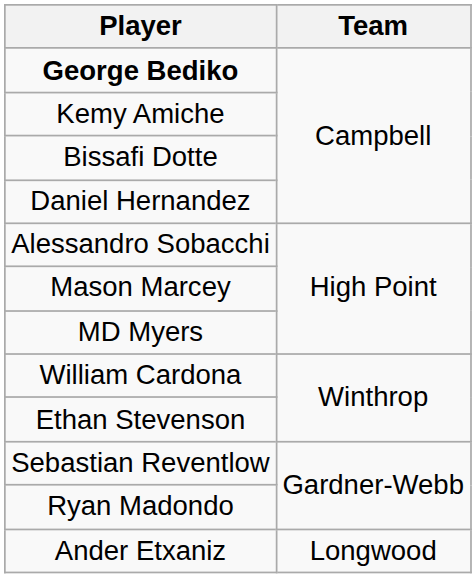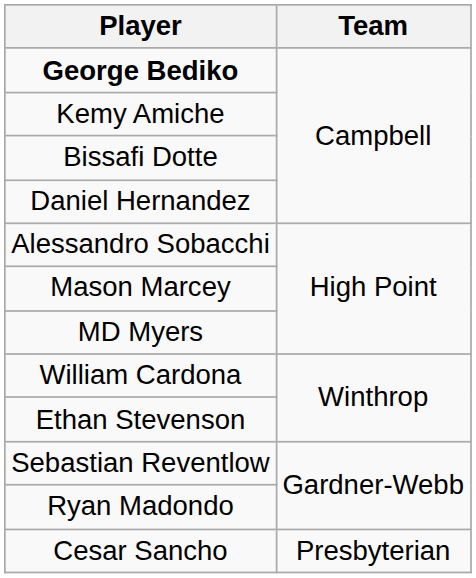 <table class="wikitable" style="text-align:center">
 <tr>
 <th>Player</th>
 <th>Team</th>
 </tr>
 <tr>
 <td><strong>George Bediko</strong></td>
 <td rowspan=4>Campbell</td>
 </tr>
 <tr>
 <td>Kemy Amiche</td>
 </tr>
 <tr>
 <td>Bissafi Dotte</td>
 </tr>
 <tr>
 <td>Daniel Hernandez</td>
 </tr>
 <tr>
 <td>Alessandro Sobacchi</td>
 <td rowspan=3>High Point</td>
 </tr>
 <tr>
 <td>Mason Marcey</td>
 </tr>
 <tr>
 <td>MD Myers</td>
 </tr>
 <tr>
 <td>William Cardona</td>
 <td rowspan=2>Winthrop</td>
 </tr>
 <tr>
 <td>Ethan Stevenson</td>
 </tr>
 <tr>
 <td>Sebastian Reventlow</td>
 <td rowspan=2>Gardner-Webb</td>
 </tr>
 <tr>
 <td>Ryan Madondo</td>
 </tr>
 <tr>
-<td>Ander Etxaniz</td>
-<td>Longwood</td>
+<td>Cesar Sancho</td>
+<td>Presbyterian</td>
 </tr>
 </table>
